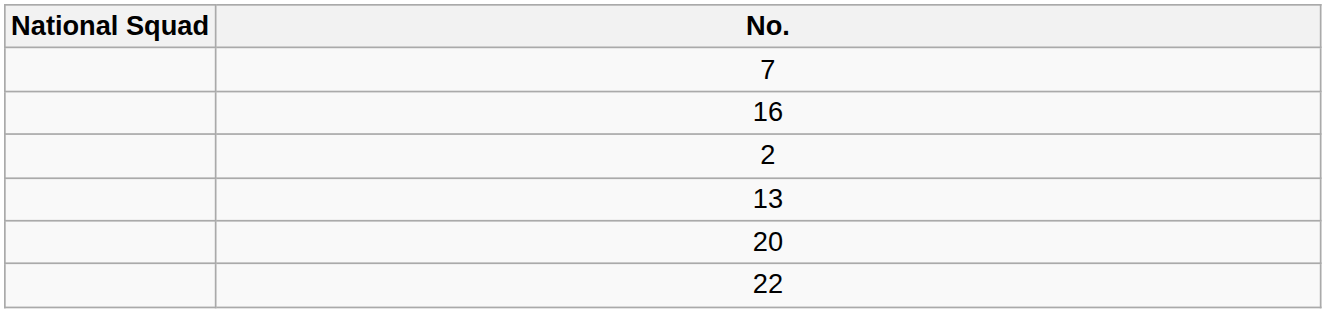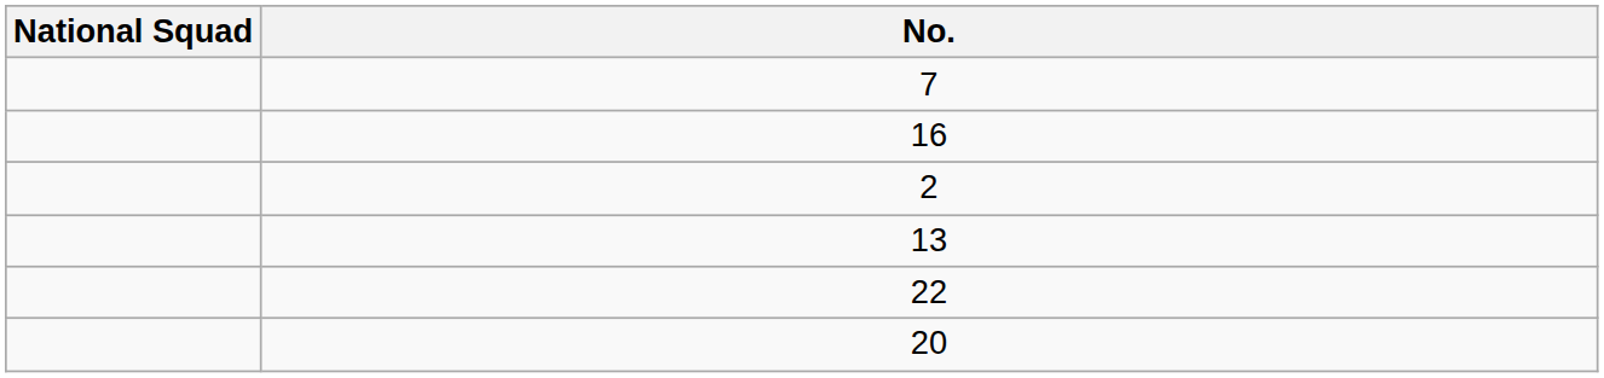 <table class="wikitable sortable">
 <tr>
 <th width=16%>National Squad</th>
 <th>No.</th>
 </tr>
 <tr>
 <td></td>
 <td align="center">7</td>
 </tr>
 <tr>
 <td></td>
 <td align="center">16</td>
 </tr>
 <tr>
 <td></td>
 <td align="center">2</td>
 </tr>
 <tr>
 <td></td>
 <td align="center">13</td>
 </tr>
 <tr>
 <td></td>
-<td align="center">20</td>
+<td align="center">22</td>
 </tr>
 <tr>
 <td></td>
-<td align="center">22</td>
+<td align="center">20</td>
 </tr>
 </table>
